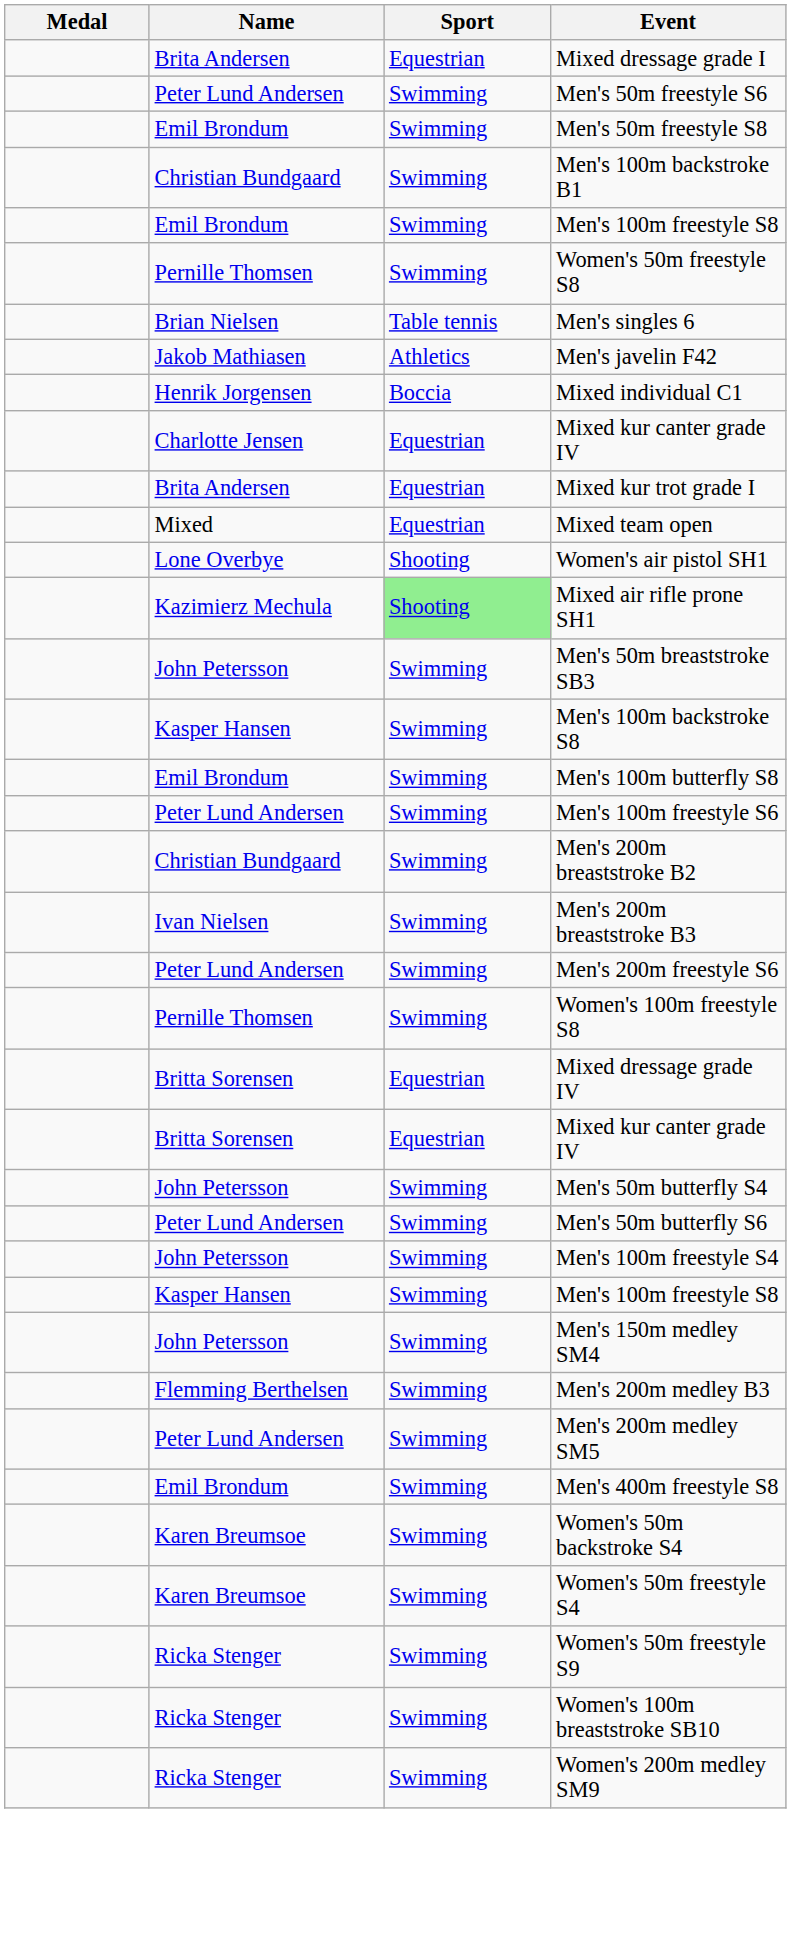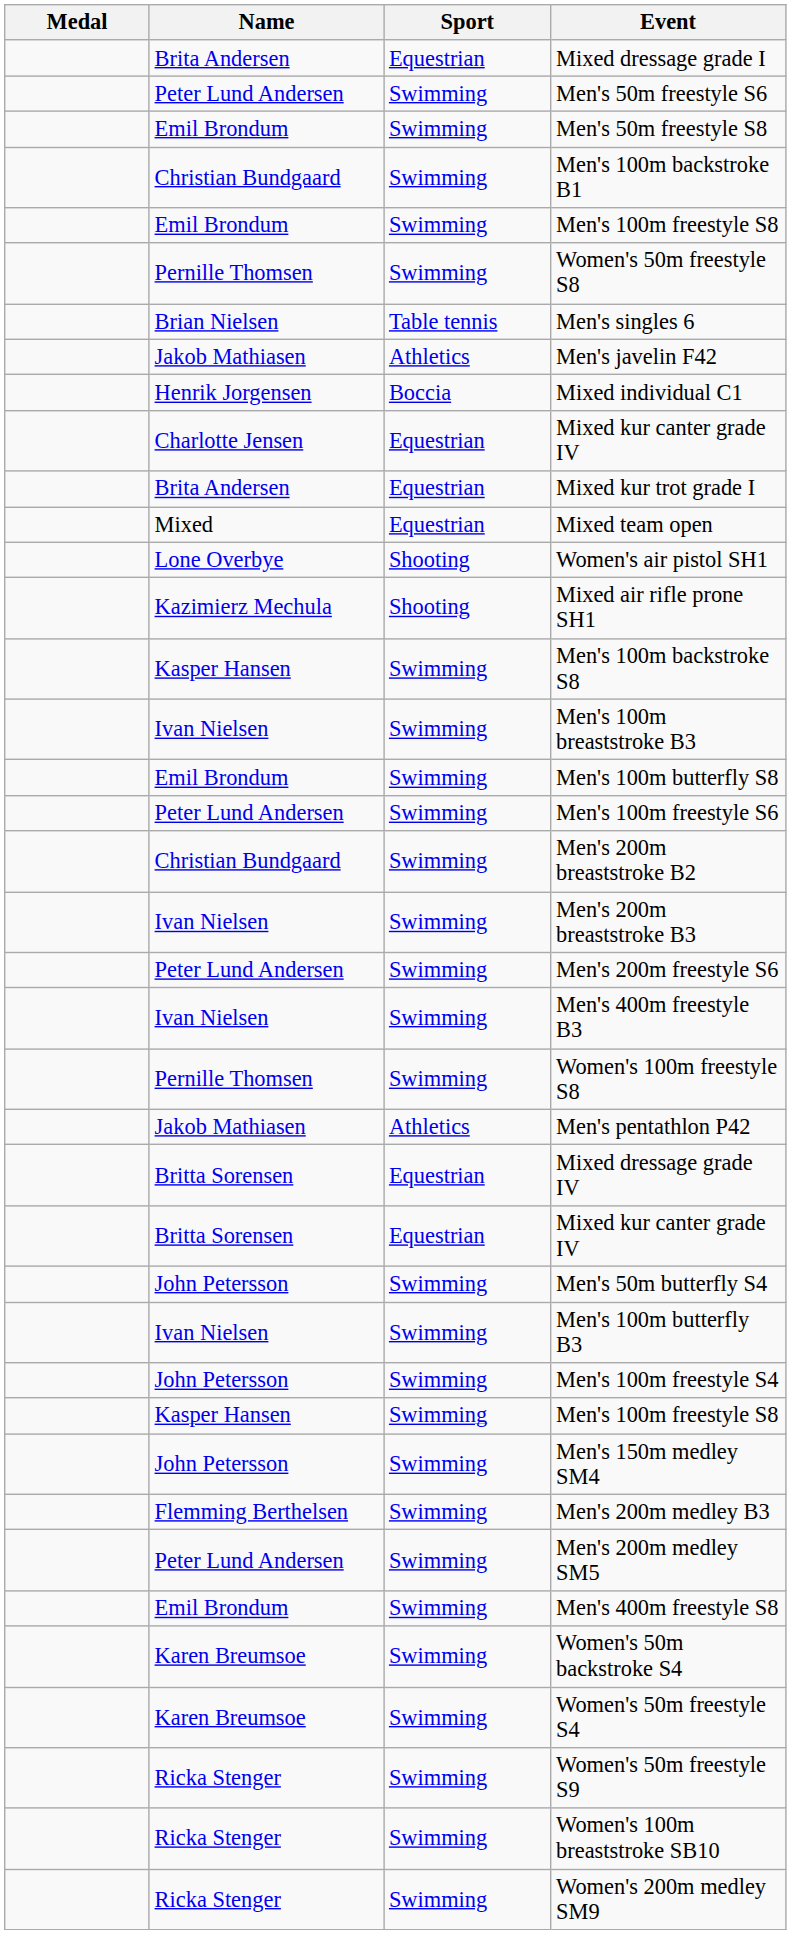 <table class="wikitable">
 <tr>
 <th style="width:6em">Medal</th>
 <th style="width:10em">Name</th>
 <th style="width:7em">Sport</th>
 <th style="width:10em">Event</th>
 </tr>
 <tr>
 <td></td>
 <td><a href='#'>Brita Andersen</a></td>
 <td><a href='#'>Equestrian</a></td>
 <td>Mixed dressage grade I</td>
 </tr>
 <tr>
 <td></td>
 <td><a href='#'>Peter Lund Andersen</a></td>
 <td><a href='#'>Swimming</a></td>
 <td>Men's 50m freestyle S6</td>
 </tr>
 <tr>
 <td></td>
 <td><a href='#'>Emil Brondum</a></td>
 <td><a href='#'>Swimming</a></td>
 <td>Men's 50m freestyle S8</td>
 </tr>
 <tr>
 <td></td>
 <td><a href='#'>Christian Bundgaard</a></td>
 <td><a href='#'>Swimming</a></td>
 <td>Men's 100m backstroke B1</td>
 </tr>
 <tr>
 <td></td>
 <td><a href='#'>Emil Brondum</a></td>
 <td><a href='#'>Swimming</a></td>
 <td>Men's 100m freestyle S8</td>
 </tr>
 <tr>
 <td></td>
 <td><a href='#'>Pernille Thomsen</a></td>
 <td><a href='#'>Swimming</a></td>
 <td>Women's 50m freestyle S8</td>
 </tr>
 <tr>
 <td></td>
 <td><a href='#'>Brian Nielsen</a></td>
 <td><a href='#'>Table tennis</a></td>
 <td>Men's singles 6</td>
 </tr>
 <tr>
 <td></td>
 <td><a href='#'>Jakob Mathiasen</a></td>
 <td><a href='#'>Athletics</a></td>
 <td>Men's javelin F42</td>
 </tr>
 <tr>
 <td></td>
 <td><a href='#'>Henrik Jorgensen</a></td>
 <td><a href='#'>Boccia</a></td>
 <td>Mixed individual C1</td>
 </tr>
 <tr>
 <td></td>
 <td><a href='#'>Charlotte Jensen</a></td>
 <td><a href='#'>Equestrian</a></td>
 <td>Mixed kur canter grade IV</td>
 </tr>
 <tr>
 <td></td>
 <td><a href='#'>Brita Andersen</a></td>
 <td><a href='#'>Equestrian</a></td>
 <td>Mixed kur trot grade I</td>
 </tr>
 <tr>
 <td></td>
 <td>Mixed</td>
 <td><a href='#'>Equestrian</a></td>
 <td>Mixed team open</td>
 </tr>
 <tr>
 <td></td>
 <td><a href='#'>Lone Overbye</a></td>
 <td><a href='#'>Shooting</a></td>
 <td>Women's air pistol SH1</td>
 </tr>
 <tr>
 <td></td>
 <td><a href='#'>Kazimierz Mechula</a></td>
-<td style="background: lightgreen;"><a href='#'>Shooting</a></td>
+<td><a href='#'>Shooting</a></td>
 <td>Mixed air rifle prone SH1</td>
-</tr>
-<tr>
-<td></td>
-<td><a href='#'>John Petersson</a></td>
-<td><a href='#'>Swimming</a></td>
-<td>Men's 50m breaststroke SB3</td>
 </tr>
 <tr>
 <td></td>
 <td><a href='#'>Kasper Hansen</a></td>
 <td><a href='#'>Swimming</a></td>
 <td>Men's 100m backstroke S8</td>
+</tr>
+<tr>
+<td></td>
+<td><a href='#'>Ivan Nielsen</a></td>
+<td><a href='#'>Swimming</a></td>
+<td>Men's 100m breaststroke B3</td>
 </tr>
 <tr>
 <td></td>
 <td><a href='#'>Emil Brondum</a></td>
 <td><a href='#'>Swimming</a></td>
 <td>Men's 100m butterfly S8</td>
 </tr>
 <tr>
 <td></td>
 <td><a href='#'>Peter Lund Andersen</a></td>
 <td><a href='#'>Swimming</a></td>
 <td>Men's 100m freestyle S6</td>
 </tr>
 <tr>
 <td></td>
 <td><a href='#'>Christian Bundgaard</a></td>
 <td><a href='#'>Swimming</a></td>
 <td>Men's 200m breaststroke B2</td>
 </tr>
 <tr>
 <td></td>
 <td><a href='#'>Ivan Nielsen</a></td>
 <td><a href='#'>Swimming</a></td>
 <td>Men's 200m breaststroke B3</td>
 </tr>
 <tr>
 <td></td>
 <td><a href='#'>Peter Lund Andersen</a></td>
 <td><a href='#'>Swimming</a></td>
 <td>Men's 200m freestyle S6</td>
 </tr>
 <tr>
 <td></td>
+<td><a href='#'>Ivan Nielsen</a></td>
+<td><a href='#'>Swimming</a></td>
+<td>Men's 400m freestyle B3</td>
+</tr>
+<tr>
+<td></td>
 <td><a href='#'>Pernille Thomsen</a></td>
 <td><a href='#'>Swimming</a></td>
 <td>Women's 100m freestyle S8</td>
+</tr>
+<tr>
+<td></td>
+<td><a href='#'>Jakob Mathiasen</a></td>
+<td><a href='#'>Athletics</a></td>
+<td>Men's pentathlon P42</td>
 </tr>
 <tr>
 <td></td>
 <td><a href='#'>Britta Sorensen</a></td>
 <td><a href='#'>Equestrian</a></td>
 <td>Mixed dressage grade IV</td>
 </tr>
 <tr>
 <td></td>
 <td><a href='#'>Britta Sorensen</a></td>
 <td><a href='#'>Equestrian</a></td>
 <td>Mixed kur canter grade IV</td>
 </tr>
 <tr>
 <td></td>
 <td><a href='#'>John Petersson</a></td>
 <td><a href='#'>Swimming</a></td>
 <td>Men's 50m butterfly S4</td>
 </tr>
 <tr>
 <td></td>
-<td><a href='#'>Peter Lund Andersen</a></td>
+<td><a href='#'>Ivan Nielsen</a></td>
 <td><a href='#'>Swimming</a></td>
-<td>Men's 50m butterfly S6</td>
+<td>Men's 100m butterfly B3</td>
 </tr>
 <tr>
 <td></td>
 <td><a href='#'>John Petersson</a></td>
 <td><a href='#'>Swimming</a></td>
 <td>Men's 100m freestyle S4</td>
 </tr>
 <tr>
 <td></td>
 <td><a href='#'>Kasper Hansen</a></td>
 <td><a href='#'>Swimming</a></td>
 <td>Men's 100m freestyle S8</td>
 </tr>
 <tr>
 <td></td>
 <td><a href='#'>John Petersson</a></td>
 <td><a href='#'>Swimming</a></td>
 <td>Men's 150m medley SM4</td>
 </tr>
 <tr>
 <td></td>
 <td><a href='#'>Flemming Berthelsen</a></td>
 <td><a href='#'>Swimming</a></td>
 <td>Men's 200m medley B3</td>
 </tr>
 <tr>
 <td></td>
 <td><a href='#'>Peter Lund Andersen</a></td>
 <td><a href='#'>Swimming</a></td>
 <td>Men's 200m medley SM5</td>
 </tr>
 <tr>
 <td></td>
 <td><a href='#'>Emil Brondum</a></td>
 <td><a href='#'>Swimming</a></td>
 <td>Men's 400m freestyle S8</td>
 </tr>
 <tr>
 <td></td>
 <td><a href='#'>Karen Breumsoe</a></td>
 <td><a href='#'>Swimming</a></td>
 <td>Women's 50m backstroke S4</td>
 </tr>
 <tr>
 <td></td>
 <td><a href='#'>Karen Breumsoe</a></td>
 <td><a href='#'>Swimming</a></td>
 <td>Women's 50m freestyle S4</td>
 </tr>
 <tr>
 <td></td>
 <td><a href='#'>Ricka Stenger</a></td>
 <td><a href='#'>Swimming</a></td>
 <td>Women's 50m freestyle S9</td>
 </tr>
 <tr>
 <td></td>
 <td><a href='#'>Ricka Stenger</a></td>
 <td><a href='#'>Swimming</a></td>
 <td>Women's 100m breaststroke SB10</td>
 </tr>
 <tr>
 <td></td>
 <td><a href='#'>Ricka Stenger</a></td>
 <td><a href='#'>Swimming</a></td>
 <td>Women's 200m medley SM9</td>
 </tr>
 </table>
